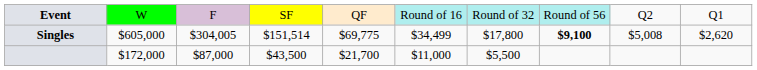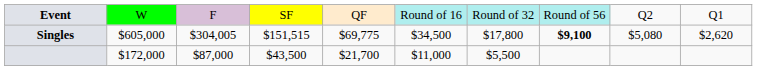 <table class=wikitable style=font-size:90%;text-align:center>
 <tr>
 <td style="width:130px; background:#dfe2e9;"><strong>Event</strong></td>
 <td style="width:80px; background:lime;">W</td>
 <td style="width:85px; background:thistle;">F</td>
 <td style="width:85px; background:#ff0;">SF</td>
 <td style="width:85px; background:#ffebcd;">QF</td>
 <td style="width:85px; background:#afeeee;">Round of 16</td>
 <td style="width:85px; background:#afeeee;">Round of 32</td>
 <td style="width:85px; background:#afeeee;">Round of 56</td>
 <td style="width:85px;">Q2</td>
 <td style="width:85px;">Q1</td>
 </tr>
 <tr>
 <td style="background:#dfe2e9;"><strong>Singles</strong></td>
 <td>$605,000</td>
 <td>$304,005</td>
-<td>$151,514</td>
+<td>$151,515</td>
 <td>$69,775</td>
-<td>$34,499</td>
+<td>$34,500</td>
 <td>$17,800</td>
 <td><strong>$9,100</strong></td>
-<td>$5,008</td>
+<td>$5,080</td>
 <td>$2,620</td>
 </tr>
 <tr>
 <td style="background:#dfe2e9;"><strong></strong></td>
 <td>$172,000</td>
 <td>$87,000</td>
 <td>$43,500</td>
 <td>$21,700</td>
 <td>$11,000</td>
 <td>$5,500</td>
 <td></td>
 <td></td>
 <td></td>
 </tr>
 </table>
